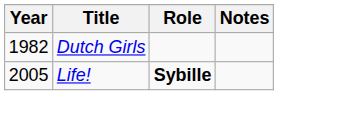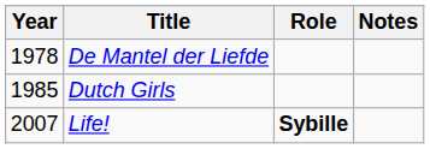 <table class="wikitable sortable">
 <tr>
 </tr>
 <tr>
 <th>Year</th>
 <th>Title</th>
 <th>Role</th>
 <th class="unsortable">Notes</th>
 </tr>
 <tr>
-<td>1982</td>
+<td>1978</td>
+<td><em><a href='#'>De Mantel der Liefde</a></em></td>
+<td></td>
+<td></td>
+</tr>
+<tr>
+<td>1985</td>
 <td><em><a href='#'>Dutch Girls</a></em></td>
 <td></td>
 <td></td>
 </tr>
 <tr>
-<td>2005</td>
+<td>2007</td>
 <td><em><a href='#'>Life!</a></em></td>
 <td><strong>Sybille</strong></td>
 <td></td>
 </tr>
 </table>
